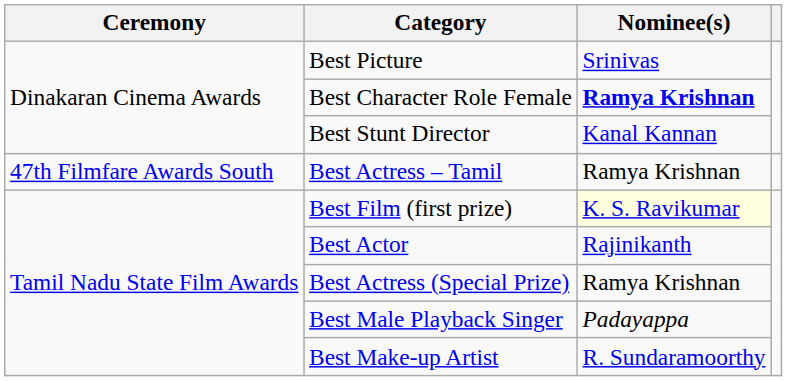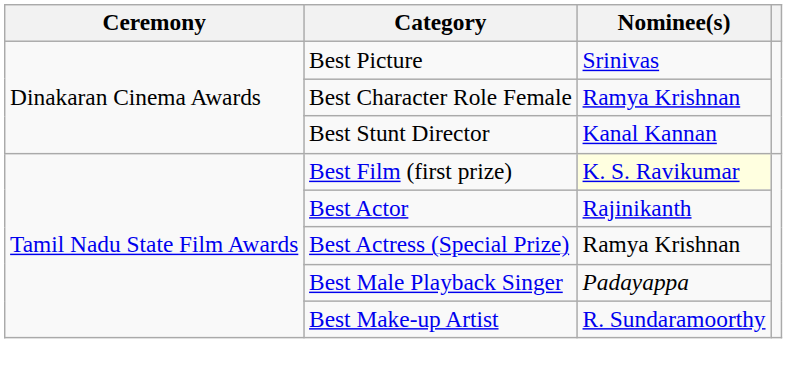 <table class="wikitable sortable plainrowheaders">
 <tr>
 <th scope="col">Ceremony</th>
 <th scope="col">Category</th>
 <th scope="col">Nominee(s)</th>
 <th scope="col" class="unsortable"></th>
 </tr>
 <tr>
 <td rowspan="3">Dinakaran Cinema Awards</td>
 <td>Best Picture</td>
 <td><a href='#'>Srinivas</a></td>
 <td style="text-align:center;" rowspan="3"></td>
 </tr>
 <tr>
 <td>Best Character Role Female</td>
-<td><strong><a href='#'>Ramya Krishnan</a></strong></td>
+<td><a href='#'>Ramya Krishnan</a></td>
 </tr>
 <tr>
 <td>Best Stunt Director</td>
 <td><a href='#'>Kanal Kannan</a></td>
-</tr>
-<tr>
-<td><a href='#'>47th Filmfare Awards South</a></td>
-<td><a href='#'>Best Actress – Tamil</a></td>
-<td>Ramya Krishnan</td>
-<td style="text-align:center;"></td>
 </tr>
 <tr>
 <td rowspan="5"><a href='#'>Tamil Nadu State Film Awards</a></td>
 <td><a href='#'>Best Film</a> (first prize)</td>
 <td style="background: lightyellow;"><a href='#'>K. S. Ravikumar</a></td>
 <td style="text-align:center;" rowspan="5"></td>
 </tr>
 <tr>
 <td><a href='#'>Best Actor</a></td>
 <td><a href='#'>Rajinikanth</a></td>
 </tr>
 <tr>
 <td><a href='#'>Best Actress (Special Prize)</a></td>
 <td>Ramya Krishnan</td>
 </tr>
 <tr>
 <td><a href='#'>Best Male Playback Singer</a></td>
 <td><em>Padayappa</em></td>
 </tr>
 <tr>
 <td><a href='#'>Best Make-up Artist</a></td>
 <td><a href='#'>R. Sundaramoorthy</a></td>
 </tr>
 </table>
